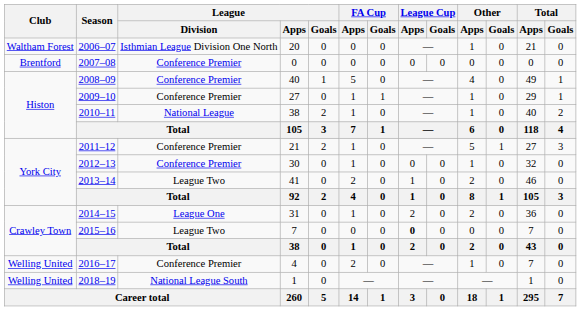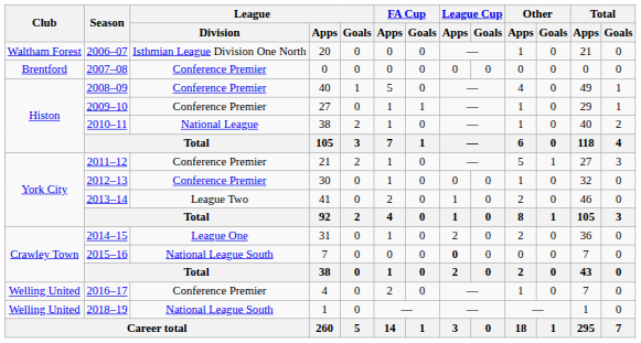 <table class=wikitable style=text-align:center>
 <tr>
 <th rowspan=2>Club</th>
 <th rowspan=2>Season</th>
 <th colspan=3>League</th>
 <th colspan=2><a href='#'>FA Cup</a></th>
 <th colspan=2><a href='#'>League Cup</a></th>
 <th colspan=2>Other</th>
 <th colspan=2>Total</th>
 </tr>
 <tr>
 <th>Division</th>
 <th>Apps</th>
 <th>Goals</th>
 <th>Apps</th>
 <th>Goals</th>
 <th>Apps</th>
 <th>Goals</th>
 <th>Apps</th>
 <th>Goals</th>
 <th>Apps</th>
 <th>Goals</th>
 </tr>
 <tr>
 <td><a href='#'>Waltham Forest</a></td>
 <td><a href='#'>2006–07</a></td>
 <td><a href='#'>Isthmian League</a> Division One North</td>
 <td>20</td>
 <td>0</td>
 <td>0</td>
 <td>0</td>
 <td colspan=2>—</td>
 <td>1</td>
 <td>0</td>
 <td>21</td>
 <td>0</td>
 </tr>
 <tr>
 <td><a href='#'>Brentford</a></td>
 <td><a href='#'>2007–08</a></td>
 <td><a href='#'>Conference Premier</a></td>
 <td>0</td>
 <td>0</td>
 <td>0</td>
 <td>0</td>
 <td>0</td>
 <td>0</td>
 <td>0</td>
 <td>0</td>
 <td>0</td>
 <td>0</td>
 </tr>
 <tr>
 <td rowspan=4><a href='#'>Histon</a></td>
 <td><a href='#'>2008–09</a></td>
 <td><a href='#'>Conference Premier</a></td>
 <td>40</td>
 <td>1</td>
 <td>5</td>
 <td>0</td>
 <td colspan=2>—</td>
 <td>4</td>
 <td>0</td>
 <td>49</td>
 <td>1</td>
 </tr>
 <tr>
 <td><a href='#'>2009–10</a></td>
 <td>Conference Premier</td>
 <td>27</td>
 <td>0</td>
 <td>1</td>
 <td>1</td>
 <td colspan=2>—</td>
 <td>1</td>
 <td>0</td>
 <td>29</td>
 <td>1</td>
 </tr>
 <tr>
 <td><a href='#'>2010–11</a></td>
 <td><a href='#'>National League</a></td>
 <td>38</td>
 <td>2</td>
 <td>1</td>
 <td>0</td>
 <td colspan=2>—</td>
 <td>1</td>
 <td>0</td>
 <td>40</td>
 <td>2</td>
 </tr>
 <tr>
 <th colspan=2>Total</th>
 <th>105</th>
 <th>3</th>
 <th>7</th>
 <th>1</th>
 <th colspan=2>—</th>
 <th>6</th>
 <th>0</th>
 <th>118</th>
 <th>4</th>
 </tr>
 <tr>
 <td rowspan=4><a href='#'>York City</a></td>
 <td><a href='#'>2011–12</a></td>
 <td>Conference Premier</td>
 <td>21</td>
 <td>2</td>
 <td>1</td>
 <td>0</td>
 <td colspan=2>—</td>
 <td>5</td>
 <td>1</td>
 <td>27</td>
 <td>3</td>
 </tr>
 <tr>
 <td><a href='#'>2012–13</a></td>
 <td><a href='#'>Conference Premier</a></td>
 <td>30</td>
 <td>0</td>
 <td>1</td>
 <td>0</td>
 <td>0</td>
 <td>0</td>
 <td>1</td>
 <td>0</td>
 <td>32</td>
 <td>0</td>
 </tr>
 <tr>
 <td><a href='#'>2013–14</a></td>
 <td>League Two</td>
 <td>41</td>
 <td>0</td>
 <td>2</td>
 <td>0</td>
 <td>1</td>
 <td>0</td>
 <td>2</td>
 <td>0</td>
 <td>46</td>
 <td>0</td>
 </tr>
 <tr>
 <th colspan=2>Total</th>
 <th>92</th>
 <th>2</th>
 <th>4</th>
 <th>0</th>
 <th>1</th>
 <th>0</th>
 <th>8</th>
 <th>1</th>
 <th>105</th>
 <th>3</th>
 </tr>
 <tr>
 <td rowspan=3><a href='#'>Crawley Town</a></td>
 <td><a href='#'>2014–15</a></td>
 <td><a href='#'>League One</a></td>
 <td>31</td>
 <td>0</td>
 <td>1</td>
 <td>0</td>
 <td>2</td>
 <td>0</td>
 <td>2</td>
 <td>0</td>
 <td>36</td>
 <td>0</td>
 </tr>
 <tr>
 <td><a href='#'>2015–16</a></td>
-<td>League Two</td>
+<td><a href='#'>National League South</a></td>
 <td>7</td>
 <td>0</td>
 <td>0</td>
 <td>0</td>
 <td><strong>0</strong></td>
 <td>0</td>
 <td>0</td>
 <td>0</td>
 <td>7</td>
 <td>0</td>
 </tr>
 <tr>
 <th colspan=2>Total</th>
 <th>38</th>
 <th>0</th>
 <th>1</th>
 <th>0</th>
 <th>2</th>
 <th>0</th>
 <th>2</th>
 <th>0</th>
 <th>43</th>
 <th>0</th>
 </tr>
 <tr>
 <td><a href='#'>Welling United</a></td>
 <td><a href='#'>2016–17</a></td>
 <td>Conference Premier</td>
 <td>4</td>
 <td>0</td>
 <td>2</td>
 <td>0</td>
 <td colspan=2>—</td>
 <td>1</td>
 <td>0</td>
 <td>7</td>
 <td>0</td>
 </tr>
 <tr>
 <td><a href='#'>Welling United</a></td>
 <td><a href='#'>2018–19</a></td>
 <td><a href='#'>National League South</a></td>
 <td>1</td>
 <td>0</td>
 <td colspan=2>—</td>
 <td colspan=2>—</td>
 <td colspan=2>—</td>
 <td>1</td>
 <td>0</td>
 </tr>
 <tr>
 <th colspan=3>Career total</th>
 <th>260</th>
 <th>5</th>
 <th>14</th>
 <th>1</th>
 <th>3</th>
 <th>0</th>
 <th>18</th>
 <th>1</th>
 <th>295</th>
 <th>7</th>
 </tr>
 </table>
